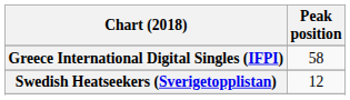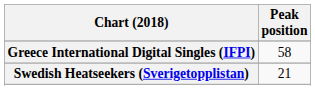 <table class="wikitable sortable plainrowheaders" style="text-align:center">
 <tr>
 <th scope="col">Chart (2018)</th>
 <th scope="col">Peak<br>position</th>
 </tr>
 <tr>
 </tr>
 <tr>
 </tr>
 <tr>
 </tr>
 <tr>
 </tr>
 <tr>
 <th scope="row">Greece International Digital Singles (<a href='#'>IFPI</a>)</th>
 <td>58</td>
 </tr>
 <tr>
 </tr>
 <tr>
 </tr>
 <tr>
 </tr>
 <tr>
 </tr>
 <tr>
 <th scope="row">Swedish Heatseekers (<a href='#'>Sverigetopplistan</a>)</th>
-<td>12</td>
+<td>21</td>
 </tr>
 <tr>
 </tr>
 <tr>
 </tr>
 <tr>
 </tr>
 <tr>
 </tr>
 </table>
